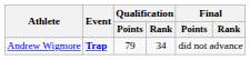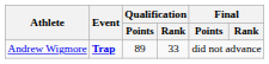 <table class="wikitable" style="font-size:90%">
 <tr>
 <th rowspan="2">Athlete</th>
 <th rowspan="2">Event</th>
 <th colspan=2>Qualification</th>
 <th colspan=2>Final</th>
 </tr>
 <tr style="font-size:95%">
 <th>Points</th>
 <th>Rank</th>
 <th>Points</th>
 <th>Rank</th>
 </tr>
 <tr align=center>
 <td align=left><a href='#'>Andrew Wigmore</a></td>
 <td align=left><strong><a href='#'>Trap</a></strong></td>
-<td>79</td>
-<td>34</td>
+<td>89</td>
+<td>33</td>
 <td colspan="2">did not advance</td>
 </tr>
 </table>
